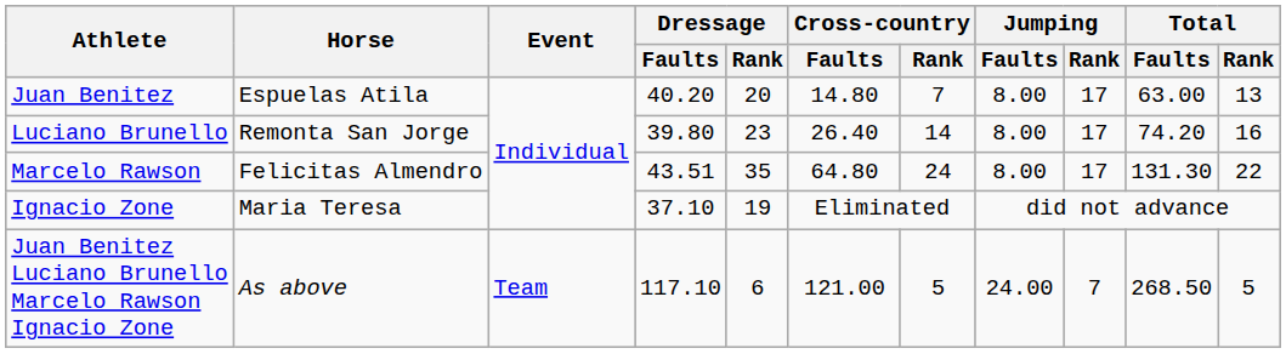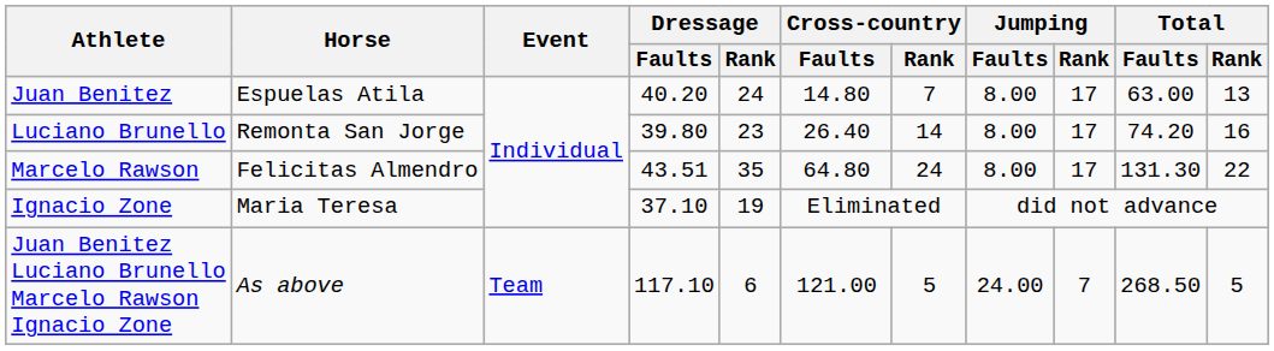 <table class="wikitable" style="font-size:90%;text-align:center">
 <tr>
 <th rowspan=2>Athlete</th>
 <th rowspan=2>Horse</th>
 <th rowspan=2>Event</th>
 <th colspan=2>Dressage</th>
 <th colspan=2>Cross-country</th>
 <th colspan=2>Jumping</th>
 <th colspan=2>Total</th>
 </tr>
 <tr style=font-size:95%>
 <th>Faults</th>
 <th>Rank</th>
 <th>Faults</th>
 <th>Rank</th>
 <th>Faults</th>
 <th>Rank</th>
 <th>Faults</th>
 <th>Rank</th>
 </tr>
 <tr>
 <td style="text-align:left"><a href='#'>Juan Benitez</a></td>
 <td style="text-align:left">Espuelas Atila</td>
 <td style="text-align:left" rowspan=4><a href='#'>Individual</a></td>
 <td>40.20</td>
-<td>20</td>
+<td>24</td>
 <td>14.80</td>
 <td>7</td>
 <td>8.00</td>
 <td>17</td>
 <td>63.00</td>
 <td>13</td>
 </tr>
 <tr>
 <td style="text-align:left"><a href='#'>Luciano Brunello</a></td>
 <td style="text-align:left">Remonta San Jorge</td>
 <td>39.80</td>
 <td>23</td>
 <td>26.40</td>
 <td>14</td>
 <td>8.00</td>
 <td>17</td>
 <td>74.20</td>
 <td>16</td>
 </tr>
 <tr>
 <td style="text-align:left"><a href='#'>Marcelo Rawson</a></td>
 <td style="text-align:left">Felicitas Almendro</td>
 <td>43.51</td>
 <td>35</td>
 <td>64.80</td>
 <td>24</td>
 <td>8.00</td>
 <td>17</td>
 <td>131.30</td>
 <td>22</td>
 </tr>
 <tr>
 <td style="text-align:left"><a href='#'>Ignacio Zone</a></td>
 <td style="text-align:left">Maria Teresa</td>
 <td>37.10</td>
 <td>19</td>
 <td colspan=2>Eliminated</td>
 <td colspan=4>did not advance</td>
 </tr>
 <tr>
 <td style="text-align:left"><a href='#'>Juan Benitez</a><br><a href='#'>Luciano Brunello</a><br><a href='#'>Marcelo Rawson</a><br><a href='#'>Ignacio Zone</a></td>
 <td style="text-align:left"><em>As above</em></td>
 <td style="text-align:left"><a href='#'>Team</a></td>
 <td>117.10</td>
 <td>6</td>
 <td>121.00</td>
 <td>5</td>
 <td>24.00</td>
 <td>7</td>
 <td>268.50</td>
 <td>5</td>
 </tr>
 </table>
